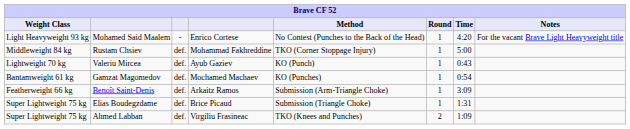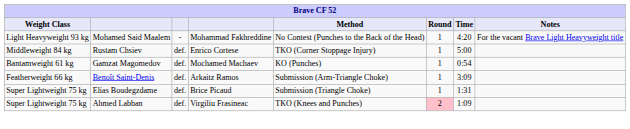 <table class="wikitable" style="font-size: 80%;">
 <tr>
 <th colspan="8" style="background-color: #ccf; color: #000080; text-align: center;">Brave CF 52</th>
 </tr>
 <tr>
 <th colspan="1" style="background-color: #E6E8FA; color: #000000; text-align: center;">Weight Class</th>
 <th colspan="1" style="background-color: #E6E8FA; color: #000000; text-align: center;"></th>
 <th colspan="1" style="background-color: #E6E8FA; color: #000000; text-align: center;"></th>
 <th colspan="1" style="background-color: #E6E8FA; color: #000000; text-align: center;"></th>
 <th colspan="1" style="background-color: #E6E8FA; color: #000000; text-align: center;">Method</th>
 <th colspan="1" style="background-color: #E6E8FA; color: #000000; text-align: center;">Round</th>
 <th colspan="1" style="background-color: #E6E8FA; color: #000000; text-align: center;">Time</th>
 <th colspan="1" style="background-color: #E6E8FA; color: #000000; text-align: center;">Notes</th>
 </tr>
 <tr>
 <td>Light Heavyweight 93 kg</td>
 <td> Mohamed Said Maalem</td>
 <td align=center>-</td>
-<td> Enrico Cortese</td>
+<td> Mohammad Fakhreddine</td>
 <td>No Contest (Punches to the Back of the Head)</td>
 <td align=center>1</td>
 <td align=center>4:20</td>
 <td>For the vacant <a href='#'>Brave Light Heavyweight title</a></td>
 </tr>
 <tr>
 <td>Middleweight 84 kg</td>
 <td> Rustam Chsiev</td>
 <td>def.</td>
-<td> Mohammad Fakhreddine</td>
+<td> Enrico Cortese</td>
 <td>TKO (Corner Stoppage Injury)</td>
 <td align=center>1</td>
 <td align=center>5:00</td>
-<td></td>
-</tr>
-<tr>
-<td>Lightweight 70 kg</td>
-<td> Valeriu Mircea</td>
-<td>def.</td>
-<td> Ayub Gaziev</td>
-<td>KO (Punch)</td>
-<td align=center>1</td>
-<td align=center>0:43</td>
 <td></td>
 </tr>
 <tr>
 <td>Bantamweight 61 kg</td>
 <td> Gamzat Magomedov</td>
 <td>def.</td>
 <td> Mochamed Machaev</td>
 <td>KO (Punches)</td>
 <td align=center>1</td>
 <td align=center>0:54</td>
 <td></td>
 </tr>
 <tr>
 <td>Featherweight 66 kg</td>
 <td> <a href='#'>Benoît Saint-Denis</a></td>
 <td>def.</td>
 <td> Arkaitz Ramos</td>
 <td>Submission (Arm-Triangle Choke)</td>
 <td align=center>1</td>
 <td align=center>3:09</td>
 <td></td>
 </tr>
 <tr>
 <td>Super Lightweight 75 kg</td>
 <td> Elias Boudegzdame</td>
 <td>def.</td>
 <td> Brice Picaud</td>
 <td>Submission (Triangle Choke)</td>
 <td align=center>1</td>
 <td align=center>1:31</td>
 <td></td>
 </tr>
 <tr>
 <td>Super Lightweight 75 kg</td>
 <td> Ahmed Labban</td>
 <td>def.</td>
 <td> Virgiliu Frasineac</td>
 <td>TKO (Knees and Punches)</td>
-<td align=center>2</td>
+<td align=center style="background: pink;">2</td>
 <td align=center>1:09</td>
 <td></td>
 </tr>
 </table>
